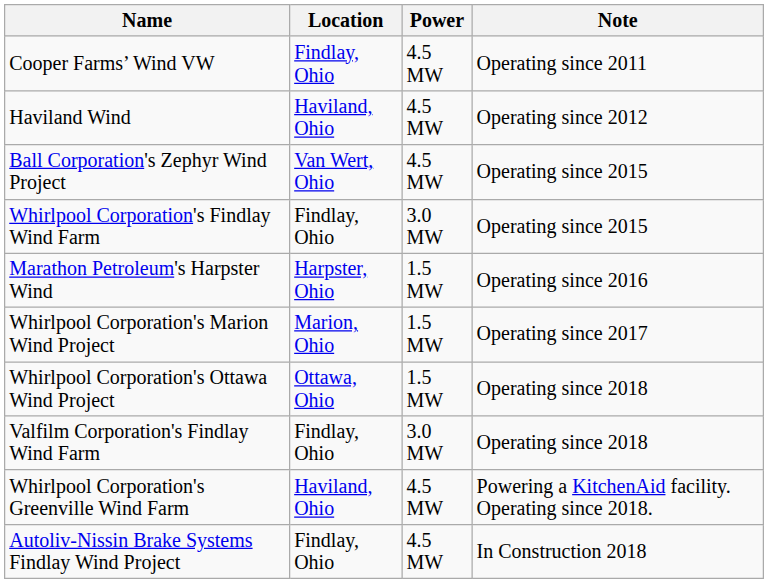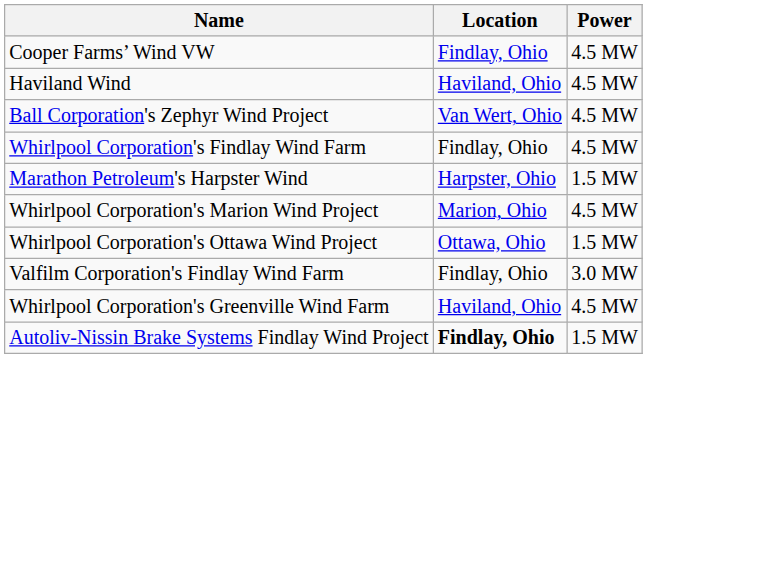 <table class="wikitable">
 <tr>
 <th>Name</th>
 <th>Location</th>
 <th>Power</th>
-<th>Note</th>
 </tr>
 <tr>
 <td>Cooper Farms’ Wind VW</td>
 <td><a href='#'>Findlay, Ohio</a></td>
 <td>4.5 MW</td>
-<td>Operating since 2011</td>
 </tr>
 <tr>
 <td>Haviland Wind</td>
 <td><a href='#'>Haviland, Ohio</a></td>
 <td>4.5 MW</td>
-<td>Operating since 2012</td>
 </tr>
 <tr>
 <td><a href='#'>Ball Corporation</a>'s Zephyr Wind Project</td>
 <td><a href='#'>Van Wert, Ohio</a></td>
 <td>4.5 MW</td>
-<td>Operating since 2015</td>
 </tr>
 <tr>
 <td><a href='#'>Whirlpool Corporation</a>'s Findlay Wind Farm</td>
 <td>Findlay, Ohio</td>
-<td>3.0 MW</td>
-<td>Operating since 2015</td>
+<td>4.5 MW</td>
 </tr>
 <tr>
 <td><a href='#'>Marathon Petroleum</a>'s Harpster Wind</td>
 <td><a href='#'>Harpster, Ohio</a></td>
 <td>1.5 MW</td>
-<td>Operating since 2016</td>
 </tr>
 <tr>
 <td>Whirlpool Corporation's Marion Wind Project</td>
 <td><a href='#'>Marion, Ohio</a></td>
-<td>1.5 MW</td>
-<td>Operating since 2017</td>
+<td>4.5 MW</td>
 </tr>
 <tr>
 <td>Whirlpool Corporation's Ottawa Wind Project</td>
 <td><a href='#'>Ottawa, Ohio</a></td>
 <td>1.5 MW</td>
-<td>Operating since 2018</td>
 </tr>
 <tr>
 <td>Valfilm Corporation's Findlay Wind Farm</td>
 <td>Findlay, Ohio</td>
 <td>3.0 MW</td>
-<td>Operating since 2018</td>
 </tr>
 <tr>
 <td>Whirlpool Corporation's Greenville Wind Farm</td>
 <td><a href='#'>Haviland, Ohio</a></td>
 <td>4.5 MW</td>
-<td>Powering a <a href='#'>KitchenAid</a> facility. Operating since 2018.</td>
 </tr>
 <tr>
 <td><a href='#'>Autoliv-Nissin Brake Systems</a> Findlay Wind Project</td>
-<td>Findlay, Ohio</td>
-<td>4.5 MW</td>
-<td>In Construction 2018</td>
+<td><strong>Findlay, Ohio</strong></td>
+<td>1.5 MW</td>
 </tr>
 </table>
